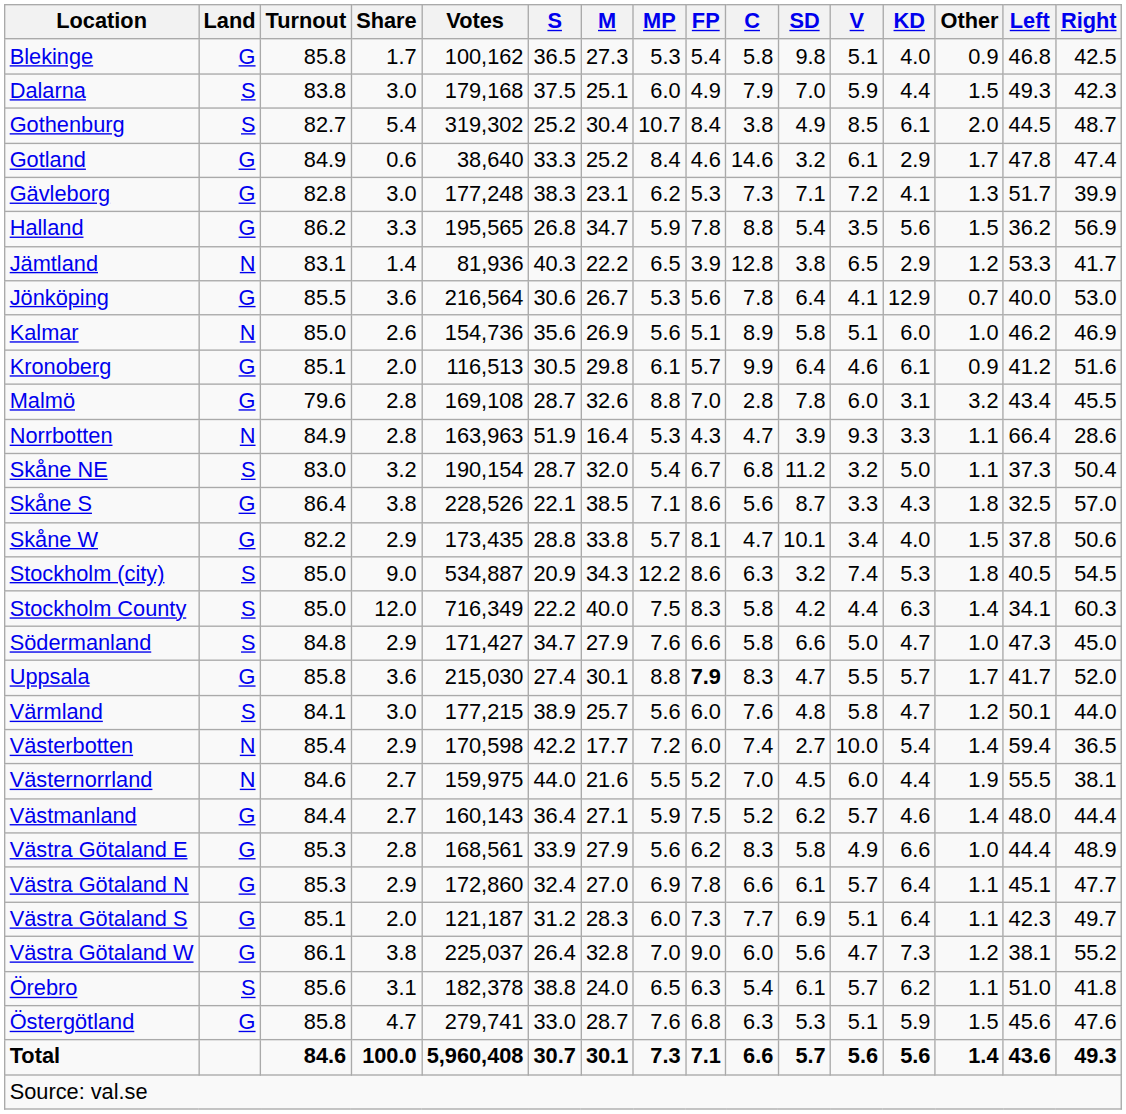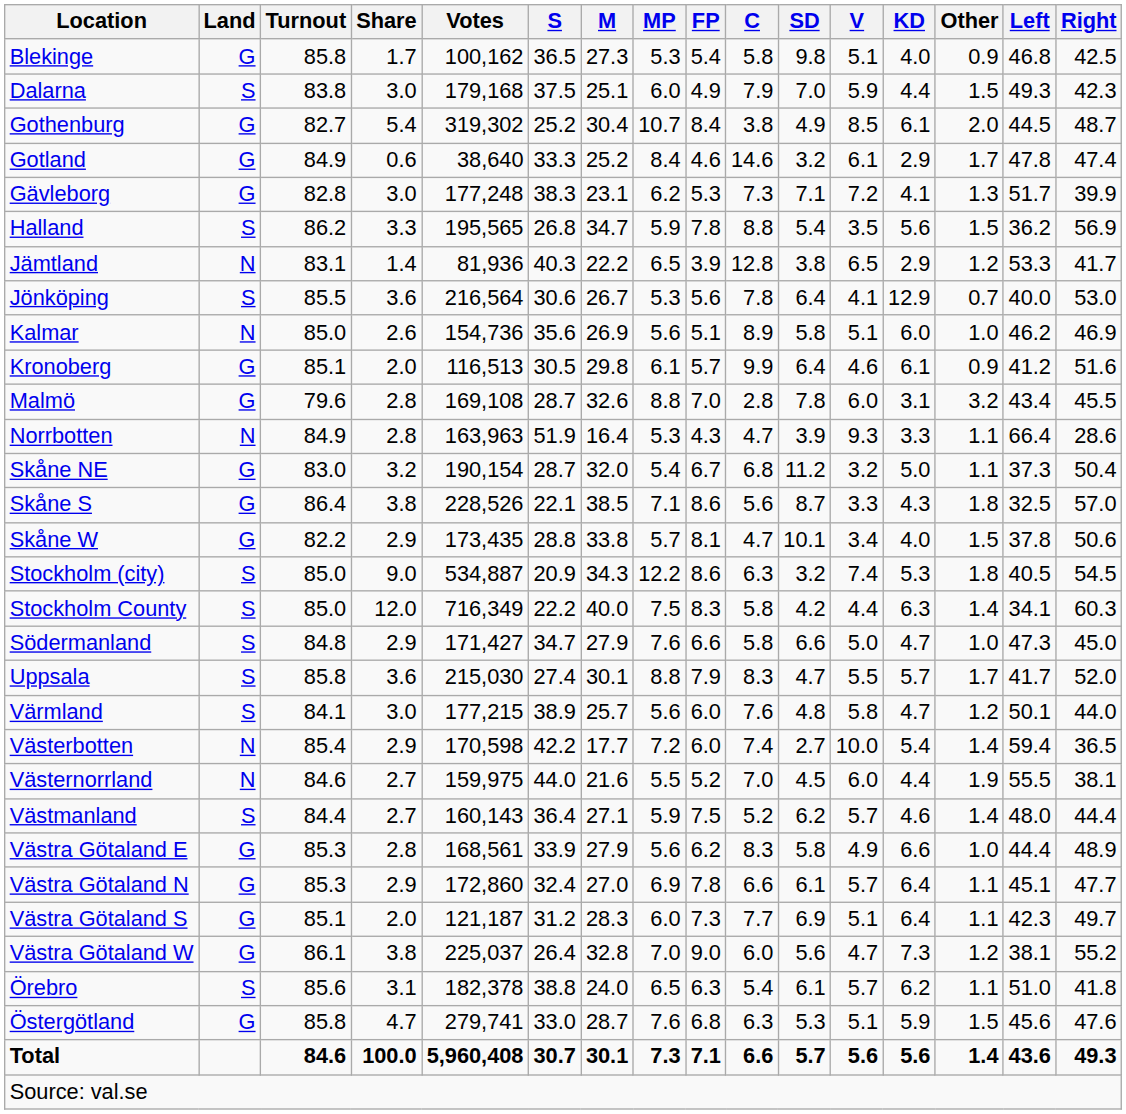 <table class="wikitable sortable" style=text-align:right>
 <tr>
 <th>Location</th>
 <th>Land</th>
 <th>Turnout</th>
 <th>Share</th>
 <th>Votes</th>
 <th><a href='#'>S</a></th>
 <th><a href='#'>M</a></th>
 <th><a href='#'>MP</a></th>
 <th><a href='#'>FP</a></th>
 <th><a href='#'>C</a></th>
 <th><a href='#'>SD</a></th>
 <th><a href='#'>V</a></th>
 <th><a href='#'>KD</a></th>
 <th>Other</th>
 <th><a href='#'>Left</a></th>
 <th><a href='#'>Right</a></th>
 </tr>
 <tr>
 <td align=left><a href='#'>Blekinge</a></td>
 <td><a href='#'>G</a></td>
 <td>85.8</td>
 <td>1.7</td>
 <td>100,162</td>
 <td>36.5</td>
 <td>27.3</td>
 <td>5.3</td>
 <td>5.4</td>
 <td>5.8</td>
 <td>9.8</td>
 <td>5.1</td>
 <td>4.0</td>
 <td>0.9</td>
 <td>46.8</td>
 <td>42.5</td>
 </tr>
 <tr>
 <td align=left><a href='#'>Dalarna</a></td>
 <td><a href='#'>S</a></td>
 <td>83.8</td>
 <td>3.0</td>
 <td>179,168</td>
 <td>37.5</td>
 <td>25.1</td>
 <td>6.0</td>
 <td>4.9</td>
 <td>7.9</td>
 <td>7.0</td>
 <td>5.9</td>
 <td>4.4</td>
 <td>1.5</td>
 <td>49.3</td>
 <td>42.3</td>
 </tr>
 <tr>
 <td align=left><a href='#'>Gothenburg</a></td>
-<td><a href='#'>S</a></td>
+<td><a href='#'>G</a></td>
 <td>82.7</td>
 <td>5.4</td>
 <td>319,302</td>
 <td>25.2</td>
 <td>30.4</td>
 <td>10.7</td>
 <td>8.4</td>
 <td>3.8</td>
 <td>4.9</td>
 <td>8.5</td>
 <td>6.1</td>
 <td>2.0</td>
 <td>44.5</td>
 <td>48.7</td>
 </tr>
 <tr>
 <td align=left><a href='#'>Gotland</a></td>
 <td><a href='#'>G</a></td>
 <td>84.9</td>
 <td>0.6</td>
 <td>38,640</td>
 <td>33.3</td>
 <td>25.2</td>
 <td>8.4</td>
 <td>4.6</td>
 <td>14.6</td>
 <td>3.2</td>
 <td>6.1</td>
 <td>2.9</td>
 <td>1.7</td>
 <td>47.8</td>
 <td>47.4</td>
 </tr>
 <tr>
 <td align=left><a href='#'>Gävleborg</a></td>
 <td><a href='#'>G</a></td>
 <td>82.8</td>
 <td>3.0</td>
 <td>177,248</td>
 <td>38.3</td>
 <td>23.1</td>
 <td>6.2</td>
 <td>5.3</td>
 <td>7.3</td>
 <td>7.1</td>
 <td>7.2</td>
 <td>4.1</td>
 <td>1.3</td>
 <td>51.7</td>
 <td>39.9</td>
 </tr>
 <tr>
 <td align=left><a href='#'>Halland</a></td>
-<td><a href='#'>G</a></td>
+<td><a href='#'>S</a></td>
 <td>86.2</td>
 <td>3.3</td>
 <td>195,565</td>
 <td>26.8</td>
 <td>34.7</td>
 <td>5.9</td>
 <td>7.8</td>
 <td>8.8</td>
 <td>5.4</td>
 <td>3.5</td>
 <td>5.6</td>
 <td>1.5</td>
 <td>36.2</td>
 <td>56.9</td>
 </tr>
 <tr>
 <td align=left><a href='#'>Jämtland</a></td>
 <td><a href='#'>N</a></td>
 <td>83.1</td>
 <td>1.4</td>
 <td>81,936</td>
 <td>40.3</td>
 <td>22.2</td>
 <td>6.5</td>
 <td>3.9</td>
 <td>12.8</td>
 <td>3.8</td>
 <td>6.5</td>
 <td>2.9</td>
 <td>1.2</td>
 <td>53.3</td>
 <td>41.7</td>
 </tr>
 <tr>
 <td align=left><a href='#'>Jönköping</a></td>
-<td><a href='#'>G</a></td>
+<td><a href='#'>S</a></td>
 <td>85.5</td>
 <td>3.6</td>
 <td>216,564</td>
 <td>30.6</td>
 <td>26.7</td>
 <td>5.3</td>
 <td>5.6</td>
 <td>7.8</td>
 <td>6.4</td>
 <td>4.1</td>
 <td>12.9</td>
 <td>0.7</td>
 <td>40.0</td>
 <td>53.0</td>
 </tr>
 <tr>
 <td align=left><a href='#'>Kalmar</a></td>
 <td><a href='#'>N</a></td>
 <td>85.0</td>
 <td>2.6</td>
 <td>154,736</td>
 <td>35.6</td>
 <td>26.9</td>
 <td>5.6</td>
 <td>5.1</td>
 <td>8.9</td>
 <td>5.8</td>
 <td>5.1</td>
 <td>6.0</td>
 <td>1.0</td>
 <td>46.2</td>
 <td>46.9</td>
 </tr>
 <tr>
 <td align=left><a href='#'>Kronoberg</a></td>
 <td><a href='#'>G</a></td>
 <td>85.1</td>
 <td>2.0</td>
 <td>116,513</td>
 <td>30.5</td>
 <td>29.8</td>
 <td>6.1</td>
 <td>5.7</td>
 <td>9.9</td>
 <td>6.4</td>
 <td>4.6</td>
 <td>6.1</td>
 <td>0.9</td>
 <td>41.2</td>
 <td>51.6</td>
 </tr>
 <tr>
 <td align=left><a href='#'>Malmö</a></td>
 <td><a href='#'>G</a></td>
 <td>79.6</td>
 <td>2.8</td>
 <td>169,108</td>
 <td>28.7</td>
 <td>32.6</td>
 <td>8.8</td>
 <td>7.0</td>
 <td>2.8</td>
 <td>7.8</td>
 <td>6.0</td>
 <td>3.1</td>
 <td>3.2</td>
 <td>43.4</td>
 <td>45.5</td>
 </tr>
 <tr>
 <td align=left><a href='#'>Norrbotten</a></td>
 <td><a href='#'>N</a></td>
 <td>84.9</td>
 <td>2.8</td>
 <td>163,963</td>
 <td>51.9</td>
 <td>16.4</td>
 <td>5.3</td>
 <td>4.3</td>
 <td>4.7</td>
 <td>3.9</td>
 <td>9.3</td>
 <td>3.3</td>
 <td>1.1</td>
 <td>66.4</td>
 <td>28.6</td>
 </tr>
 <tr>
 <td align=left><a href='#'>Skåne NE</a></td>
-<td><a href='#'>S</a></td>
+<td><a href='#'>G</a></td>
 <td>83.0</td>
 <td>3.2</td>
 <td>190,154</td>
 <td>28.7</td>
 <td>32.0</td>
 <td>5.4</td>
 <td>6.7</td>
 <td>6.8</td>
 <td>11.2</td>
 <td>3.2</td>
 <td>5.0</td>
 <td>1.1</td>
 <td>37.3</td>
 <td>50.4</td>
 </tr>
 <tr>
 <td align=left><a href='#'>Skåne S</a></td>
 <td><a href='#'>G</a></td>
 <td>86.4</td>
 <td>3.8</td>
 <td>228,526</td>
 <td>22.1</td>
 <td>38.5</td>
 <td>7.1</td>
 <td>8.6</td>
 <td>5.6</td>
 <td>8.7</td>
 <td>3.3</td>
 <td>4.3</td>
 <td>1.8</td>
 <td>32.5</td>
 <td>57.0</td>
 </tr>
 <tr>
 <td align=left><a href='#'>Skåne W</a></td>
 <td><a href='#'>G</a></td>
 <td>82.2</td>
 <td>2.9</td>
 <td>173,435</td>
 <td>28.8</td>
 <td>33.8</td>
 <td>5.7</td>
 <td>8.1</td>
 <td>4.7</td>
 <td>10.1</td>
 <td>3.4</td>
 <td>4.0</td>
 <td>1.5</td>
 <td>37.8</td>
 <td>50.6</td>
 </tr>
 <tr>
 <td align=left><a href='#'>Stockholm (city)</a></td>
 <td><a href='#'>S</a></td>
 <td>85.0</td>
 <td>9.0</td>
 <td>534,887</td>
 <td>20.9</td>
 <td>34.3</td>
 <td>12.2</td>
 <td>8.6</td>
 <td>6.3</td>
 <td>3.2</td>
 <td>7.4</td>
 <td>5.3</td>
 <td>1.8</td>
 <td>40.5</td>
 <td>54.5</td>
 </tr>
 <tr>
 <td align=left><a href='#'>Stockholm County</a></td>
 <td><a href='#'>S</a></td>
 <td>85.0</td>
 <td>12.0</td>
 <td>716,349</td>
 <td>22.2</td>
 <td>40.0</td>
 <td>7.5</td>
 <td>8.3</td>
 <td>5.8</td>
 <td>4.2</td>
 <td>4.4</td>
 <td>6.3</td>
 <td>1.4</td>
 <td>34.1</td>
 <td>60.3</td>
 </tr>
 <tr>
 <td align=left><a href='#'>Södermanland</a></td>
 <td><a href='#'>S</a></td>
 <td>84.8</td>
 <td>2.9</td>
 <td>171,427</td>
 <td>34.7</td>
 <td>27.9</td>
 <td>7.6</td>
 <td>6.6</td>
 <td>5.8</td>
 <td>6.6</td>
 <td>5.0</td>
 <td>4.7</td>
 <td>1.0</td>
 <td>47.3</td>
 <td>45.0</td>
 </tr>
 <tr>
 <td align=left><a href='#'>Uppsala</a></td>
-<td><a href='#'>G</a></td>
+<td><a href='#'>S</a></td>
 <td>85.8</td>
 <td>3.6</td>
 <td>215,030</td>
 <td>27.4</td>
 <td>30.1</td>
 <td>8.8</td>
-<td><strong>7.9</strong></td>
+<td>7.9</td>
 <td>8.3</td>
 <td>4.7</td>
 <td>5.5</td>
 <td>5.7</td>
 <td>1.7</td>
 <td>41.7</td>
 <td>52.0</td>
 </tr>
 <tr>
 <td align=left><a href='#'>Värmland</a></td>
 <td><a href='#'>S</a></td>
 <td>84.1</td>
 <td>3.0</td>
 <td>177,215</td>
 <td>38.9</td>
 <td>25.7</td>
 <td>5.6</td>
 <td>6.0</td>
 <td>7.6</td>
 <td>4.8</td>
 <td>5.8</td>
 <td>4.7</td>
 <td>1.2</td>
 <td>50.1</td>
 <td>44.0</td>
 </tr>
 <tr>
 <td align=left><a href='#'>Västerbotten</a></td>
 <td><a href='#'>N</a></td>
 <td>85.4</td>
 <td>2.9</td>
 <td>170,598</td>
 <td>42.2</td>
 <td>17.7</td>
 <td>7.2</td>
 <td>6.0</td>
 <td>7.4</td>
 <td>2.7</td>
 <td>10.0</td>
 <td>5.4</td>
 <td>1.4</td>
 <td>59.4</td>
 <td>36.5</td>
 </tr>
 <tr>
 <td align=left><a href='#'>Västernorrland</a></td>
 <td><a href='#'>N</a></td>
 <td>84.6</td>
 <td>2.7</td>
 <td>159,975</td>
 <td>44.0</td>
 <td>21.6</td>
 <td>5.5</td>
 <td>5.2</td>
 <td>7.0</td>
 <td>4.5</td>
 <td>6.0</td>
 <td>4.4</td>
 <td>1.9</td>
 <td>55.5</td>
 <td>38.1</td>
 </tr>
 <tr>
 <td align=left><a href='#'>Västmanland</a></td>
-<td><a href='#'>G</a></td>
+<td><a href='#'>S</a></td>
 <td>84.4</td>
 <td>2.7</td>
 <td>160,143</td>
 <td>36.4</td>
 <td>27.1</td>
 <td>5.9</td>
 <td>7.5</td>
 <td>5.2</td>
 <td>6.2</td>
 <td>5.7</td>
 <td>4.6</td>
 <td>1.4</td>
 <td>48.0</td>
 <td>44.4</td>
 </tr>
 <tr>
 <td align=left><a href='#'>Västra Götaland E</a></td>
 <td><a href='#'>G</a></td>
 <td>85.3</td>
 <td>2.8</td>
 <td>168,561</td>
 <td>33.9</td>
 <td>27.9</td>
 <td>5.6</td>
 <td>6.2</td>
 <td>8.3</td>
 <td>5.8</td>
 <td>4.9</td>
 <td>6.6</td>
 <td>1.0</td>
 <td>44.4</td>
 <td>48.9</td>
 </tr>
 <tr>
 <td align=left><a href='#'>Västra Götaland N</a></td>
 <td><a href='#'>G</a></td>
 <td>85.3</td>
 <td>2.9</td>
 <td>172,860</td>
 <td>32.4</td>
 <td>27.0</td>
 <td>6.9</td>
 <td>7.8</td>
 <td>6.6</td>
 <td>6.1</td>
 <td>5.7</td>
 <td>6.4</td>
 <td>1.1</td>
 <td>45.1</td>
 <td>47.7</td>
 </tr>
 <tr>
 <td align=left><a href='#'>Västra Götaland S</a></td>
 <td><a href='#'>G</a></td>
 <td>85.1</td>
 <td>2.0</td>
 <td>121,187</td>
 <td>31.2</td>
 <td>28.3</td>
 <td>6.0</td>
 <td>7.3</td>
 <td>7.7</td>
 <td>6.9</td>
 <td>5.1</td>
 <td>6.4</td>
 <td>1.1</td>
 <td>42.3</td>
 <td>49.7</td>
 </tr>
 <tr>
 <td align=left><a href='#'>Västra Götaland W</a></td>
 <td><a href='#'>G</a></td>
 <td>86.1</td>
 <td>3.8</td>
 <td>225,037</td>
 <td>26.4</td>
 <td>32.8</td>
 <td>7.0</td>
 <td>9.0</td>
 <td>6.0</td>
 <td>5.6</td>
 <td>4.7</td>
 <td>7.3</td>
 <td>1.2</td>
 <td>38.1</td>
 <td>55.2</td>
 </tr>
 <tr>
 <td align=left><a href='#'>Örebro</a></td>
 <td><a href='#'>S</a></td>
 <td>85.6</td>
 <td>3.1</td>
 <td>182,378</td>
 <td>38.8</td>
 <td>24.0</td>
 <td>6.5</td>
 <td>6.3</td>
 <td>5.4</td>
 <td>6.1</td>
 <td>5.7</td>
 <td>6.2</td>
 <td>1.1</td>
 <td>51.0</td>
 <td>41.8</td>
 </tr>
 <tr>
 <td align=left><a href='#'>Östergötland</a></td>
 <td><a href='#'>G</a></td>
 <td>85.8</td>
 <td>4.7</td>
 <td>279,741</td>
 <td>33.0</td>
 <td>28.7</td>
 <td>7.6</td>
 <td>6.8</td>
 <td>6.3</td>
 <td>5.3</td>
 <td>5.1</td>
 <td>5.9</td>
 <td>1.5</td>
 <td>45.6</td>
 <td>47.6</td>
 </tr>
 <tr>
 <td align=left><strong>Total</strong></td>
 <td></td>
 <td><strong>84.6</strong></td>
 <td><strong>100.0</strong></td>
 <td><strong>5,960,408</strong></td>
 <td><strong>30.7</strong></td>
 <td><strong>30.1</strong></td>
 <td><strong>7.3</strong></td>
 <td><strong>7.1</strong></td>
 <td><strong>6.6</strong></td>
 <td><strong>5.7</strong></td>
 <td><strong>5.6</strong></td>
 <td><strong>5.6</strong></td>
 <td><strong>1.4</strong></td>
 <td><strong>43.6</strong></td>
 <td><strong>49.3</strong></td>
 </tr>
 <tr>
 <td align=left colspan=16>Source: val.se </td>
 </tr>
 </table>
